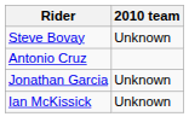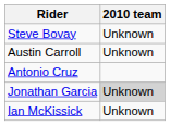 <table class="wikitable">
 <tr>
 <th>Rider</th>
 <th>2010 team</th>
 </tr>
 <tr>
 <td><a href='#'>Steve Bovay</a></td>
 <td>Unknown</td>
 </tr>
 <tr>
+<td>Austin Carroll</td>
+<td>Unknown</td>
+</tr>
+<tr>
 <td><a href='#'>Antonio Cruz</a></td>
 <td></td>
 </tr>
 <tr>
 <td><a href='#'>Jonathan Garcia</a></td>
-<td>Unknown</td>
+<td style="background: lightgrey;">Unknown</td>
 </tr>
 <tr>
 <td><a href='#'>Ian McKissick</a></td>
 <td>Unknown</td>
 </tr>
 </table>
